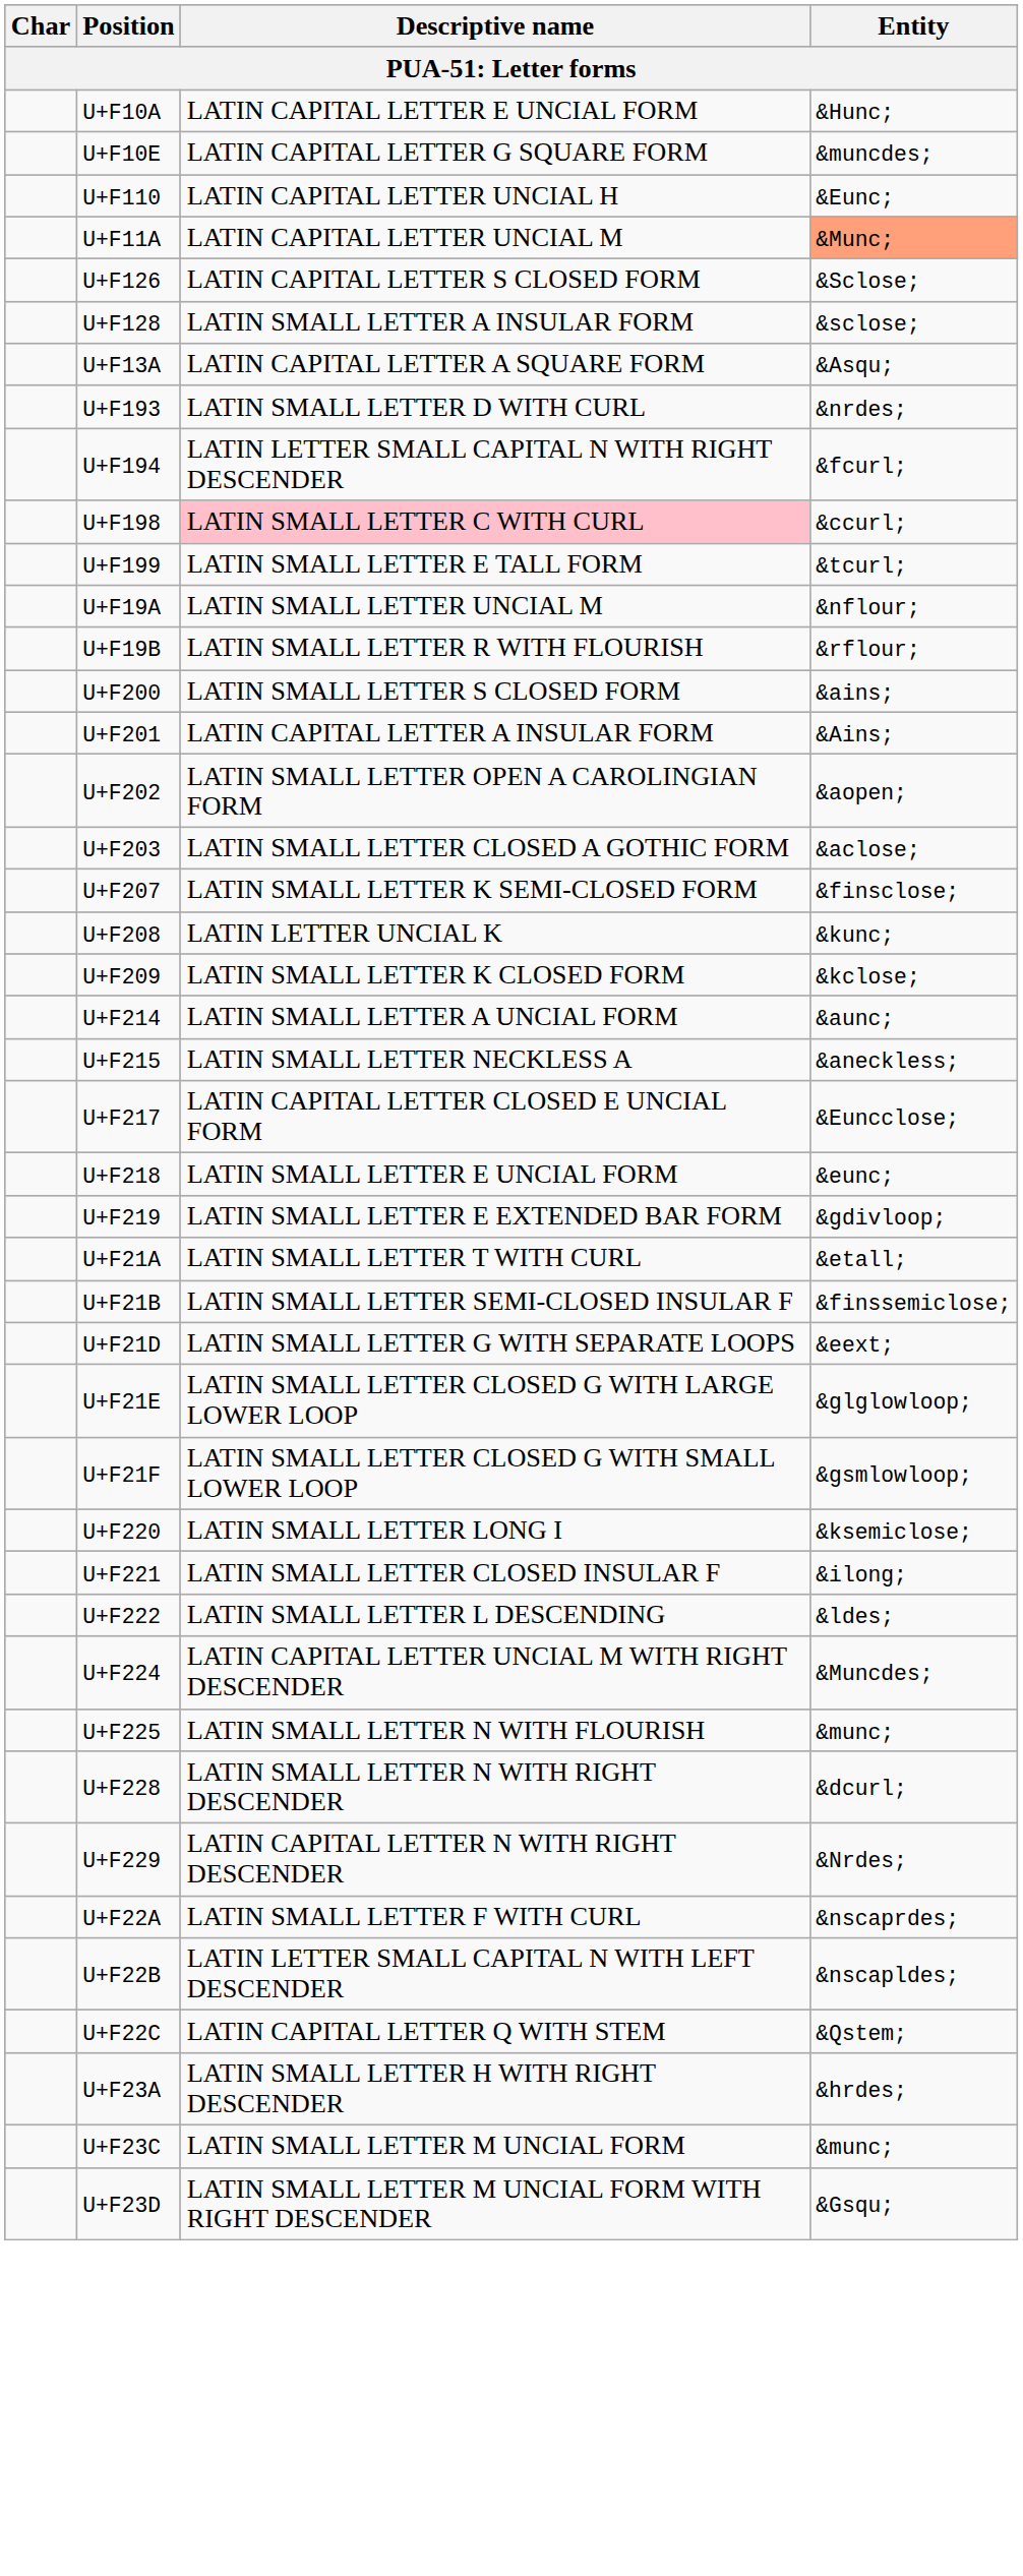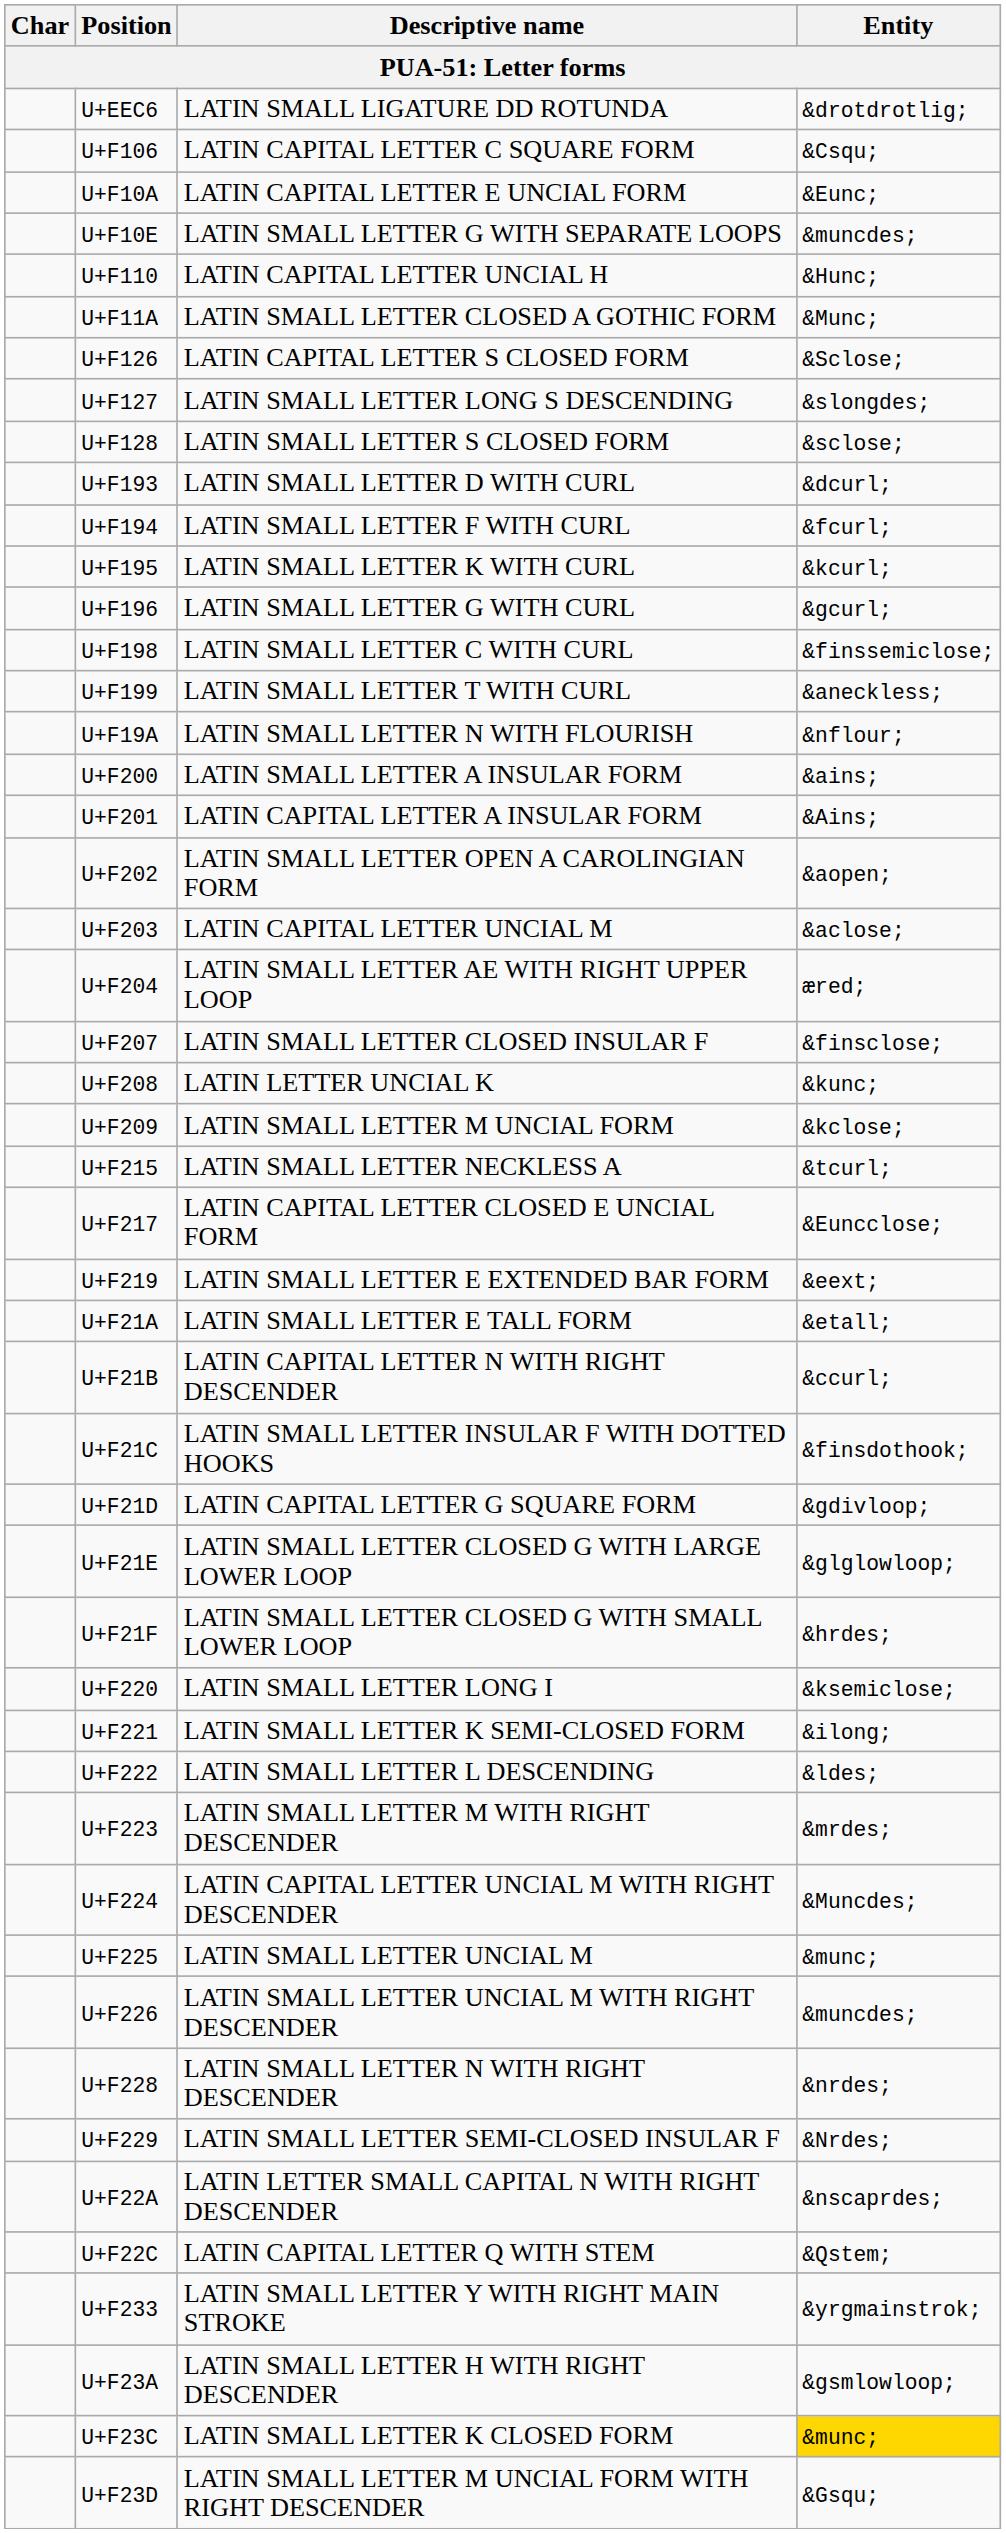 <table class="wikitable sortable collapsible">
 <tr>
 <th>Char</th>
 <th>Position</th>
 <th>Descriptive name</th>
 <th>Entity</th>
 </tr>
 <tr>
 <th colspan=4>PUA-51: Letter forms</th>
 </tr>
 <tr>
 <td></td>
+<td><code>U+EEC6</code></td>
+<td>LATIN SMALL LIGATURE DD ROTUNDA</td>
+<td><code>&drotdrotlig;</code></td>
+</tr>
+<tr>
+<td></td>
+<td><code>U+F106</code></td>
+<td>LATIN CAPITAL LETTER C SQUARE FORM</td>
+<td><code>&Csqu;</code></td>
+</tr>
+<tr>
+<td></td>
 <td><code>U+F10A</code></td>
 <td>LATIN CAPITAL LETTER E UNCIAL FORM</td>
-<td><code>&Hunc;</code></td>
+<td><code>&Eunc;</code></td>
 </tr>
 <tr>
 <td></td>
 <td><code>U+F10E</code></td>
-<td>LATIN CAPITAL LETTER G SQUARE FORM</td>
+<td>LATIN SMALL LETTER G WITH SEPARATE LOOPS</td>
 <td><code>&muncdes;</code></td>
 </tr>
 <tr>
 <td></td>
 <td><code>U+F110</code></td>
 <td>LATIN CAPITAL LETTER UNCIAL H</td>
-<td><code>&Eunc;</code></td>
+<td><code>&Hunc;</code></td>
 </tr>
 <tr>
 <td></td>
 <td><code>U+F11A</code></td>
-<td>LATIN CAPITAL LETTER UNCIAL M</td>
-<td style="background: lightsalmon;"><code>&Munc;</code></td>
+<td>LATIN SMALL LETTER CLOSED A GOTHIC FORM</td>
+<td><code>&Munc;</code></td>
 </tr>
 <tr>
 <td></td>
 <td><code>U+F126</code></td>
 <td>LATIN CAPITAL LETTER S CLOSED FORM</td>
 <td><code>&Sclose;</code></td>
 </tr>
 <tr>
 <td></td>
-<td><code>U+F128</code></td>
-<td>LATIN SMALL LETTER A INSULAR FORM</td>
-<td><code>&sclose;</code></td>
+<td><code>U+F127</code></td>
+<td>LATIN SMALL LETTER LONG S DESCENDING</td>
+<td><code>&slongdes;</code></td>
 </tr>
 <tr>
 <td></td>
-<td><code>U+F13A</code></td>
-<td>LATIN CAPITAL LETTER A SQUARE FORM</td>
-<td><code>&Asqu;</code></td>
+<td><code>U+F128</code></td>
+<td>LATIN SMALL LETTER S CLOSED FORM</td>
+<td><code>&sclose;</code></td>
 </tr>
 <tr>
 <td></td>
 <td><code>U+F193</code></td>
 <td>LATIN SMALL LETTER D WITH CURL</td>
-<td><code>&nrdes;</code></td>
+<td><code>&dcurl;</code></td>
 </tr>
 <tr>
 <td></td>
 <td><code>U+F194</code></td>
-<td>LATIN LETTER SMALL CAPITAL N WITH RIGHT DESCENDER</td>
+<td>LATIN SMALL LETTER F WITH CURL</td>
 <td><code>&fcurl;</code></td>
 </tr>
 <tr>
 <td></td>
+<td><code>U+F195</code></td>
+<td>LATIN SMALL LETTER K WITH CURL</td>
+<td><code>&kcurl;</code></td>
+</tr>
+<tr>
+<td></td>
+<td><code>U+F196</code></td>
+<td>LATIN SMALL LETTER G WITH CURL</td>
+<td><code>&gcurl;</code></td>
+</tr>
+<tr>
+<td></td>
 <td><code>U+F198</code></td>
-<td style="background: pink;">LATIN SMALL LETTER C WITH CURL</td>
-<td><code>&ccurl;</code></td>
+<td>LATIN SMALL LETTER C WITH CURL</td>
+<td><code>&finssemiclose;</code></td>
 </tr>
 <tr>
 <td></td>
 <td><code>U+F199</code></td>
-<td>LATIN SMALL LETTER E TALL FORM</td>
-<td><code>&tcurl;</code></td>
+<td>LATIN SMALL LETTER T WITH CURL</td>
+<td><code>&aneckless;</code></td>
 </tr>
 <tr>
 <td></td>
 <td><code>U+F19A</code></td>
-<td>LATIN SMALL LETTER UNCIAL M</td>
+<td>LATIN SMALL LETTER N WITH FLOURISH</td>
 <td><code>&nflour;</code></td>
 </tr>
 <tr>
 <td></td>
-<td><code>U+F19B</code></td>
-<td>LATIN SMALL LETTER R WITH FLOURISH</td>
-<td><code>&rflour;</code></td>
-</tr>
-<tr>
-<td></td>
 <td><code>U+F200</code></td>
-<td>LATIN SMALL LETTER S CLOSED FORM</td>
+<td>LATIN SMALL LETTER A INSULAR FORM</td>
 <td><code>&ains;</code></td>
 </tr>
 <tr>
 <td></td>
 <td><code>U+F201</code></td>
 <td>LATIN CAPITAL LETTER A INSULAR FORM</td>
 <td><code>&Ains;</code></td>
 </tr>
 <tr>
 <td></td>
 <td><code>U+F202</code></td>
 <td>LATIN SMALL LETTER OPEN A CAROLINGIAN FORM</td>
 <td><code>&aopen;</code></td>
 </tr>
 <tr>
 <td></td>
 <td><code>U+F203</code></td>
-<td>LATIN SMALL LETTER CLOSED A GOTHIC FORM</td>
+<td>LATIN CAPITAL LETTER UNCIAL M</td>
 <td><code>&aclose;</code></td>
 </tr>
 <tr>
 <td></td>
+<td><code>U+F204</code></td>
+<td>LATIN SMALL LETTER AE WITH RIGHT UPPER LOOP</td>
+<td><code>&aeligred;</code></td>
+</tr>
+<tr>
+<td></td>
 <td><code>U+F207</code></td>
-<td>LATIN SMALL LETTER K SEMI-CLOSED FORM</td>
+<td>LATIN SMALL LETTER CLOSED INSULAR F</td>
 <td><code>&finsclose;</code></td>
 </tr>
 <tr>
 <td></td>
 <td><code>U+F208</code></td>
 <td>LATIN LETTER UNCIAL K</td>
 <td><code>&kunc;</code></td>
 </tr>
 <tr>
 <td></td>
 <td><code>U+F209</code></td>
-<td>LATIN SMALL LETTER K CLOSED FORM</td>
+<td>LATIN SMALL LETTER M UNCIAL FORM</td>
 <td><code>&kclose;</code></td>
-</tr>
-<tr>
-<td></td>
-<td><code>U+F214</code></td>
-<td>LATIN SMALL LETTER A UNCIAL FORM</td>
-<td><code>&aunc;</code></td>
 </tr>
 <tr>
 <td></td>
 <td><code>U+F215</code></td>
 <td>LATIN SMALL LETTER NECKLESS A</td>
-<td><code>&aneckless;</code></td>
+<td><code>&tcurl;</code></td>
 </tr>
 <tr>
 <td></td>
 <td><code>U+F217</code></td>
 <td>LATIN CAPITAL LETTER CLOSED E UNCIAL FORM</td>
 <td><code>&Euncclose;</code></td>
 </tr>
 <tr>
 <td></td>
-<td><code>U+F218</code></td>
-<td>LATIN SMALL LETTER E UNCIAL FORM</td>
-<td><code>&eunc;</code></td>
-</tr>
-<tr>
-<td></td>
 <td><code>U+F219</code></td>
 <td>LATIN SMALL LETTER E EXTENDED BAR FORM</td>
-<td><code>&gdivloop;</code></td>
+<td><code>&eext;</code></td>
 </tr>
 <tr>
 <td></td>
 <td><code>U+F21A</code></td>
-<td>LATIN SMALL LETTER T WITH CURL</td>
+<td>LATIN SMALL LETTER E TALL FORM</td>
 <td><code>&etall;</code></td>
 </tr>
 <tr>
 <td></td>
 <td><code>U+F21B</code></td>
-<td>LATIN SMALL LETTER SEMI-CLOSED INSULAR F</td>
-<td><code>&finssemiclose;</code></td>
+<td>LATIN CAPITAL LETTER N WITH RIGHT DESCENDER</td>
+<td><code>&ccurl;</code></td>
+</tr>
+<tr>
+<td></td>
+<td><code>U+F21C</code></td>
+<td>LATIN SMALL LETTER INSULAR F WITH DOTTED HOOKS</td>
+<td><code>&finsdothook;</code></td>
 </tr>
 <tr>
 <td></td>
 <td><code>U+F21D</code></td>
-<td>LATIN SMALL LETTER G WITH SEPARATE LOOPS</td>
-<td><code>&eext;</code></td>
+<td>LATIN CAPITAL LETTER G SQUARE FORM</td>
+<td><code>&gdivloop;</code></td>
 </tr>
 <tr>
 <td></td>
 <td><code>U+F21E</code></td>
 <td>LATIN SMALL LETTER CLOSED G WITH LARGE LOWER LOOP</td>
 <td><code>&glglowloop;</code></td>
 </tr>
 <tr>
 <td></td>
 <td><code>U+F21F</code></td>
 <td>LATIN SMALL LETTER CLOSED G WITH SMALL LOWER LOOP</td>
-<td><code>&gsmlowloop;</code></td>
+<td><code>&hrdes;</code></td>
 </tr>
 <tr>
 <td></td>
 <td><code>U+F220</code></td>
 <td>LATIN SMALL LETTER LONG I</td>
 <td><code>&ksemiclose;</code></td>
 </tr>
 <tr>
 <td></td>
 <td><code>U+F221</code></td>
-<td>LATIN SMALL LETTER CLOSED INSULAR F</td>
+<td>LATIN SMALL LETTER K SEMI-CLOSED FORM</td>
 <td><code>&ilong;</code></td>
 </tr>
 <tr>
 <td></td>
 <td><code>U+F222</code></td>
 <td>LATIN SMALL LETTER L DESCENDING</td>
 <td><code>&ldes;</code></td>
 </tr>
 <tr>
 <td></td>
+<td><code>U+F223</code></td>
+<td>LATIN SMALL LETTER M WITH RIGHT DESCENDER</td>
+<td><code>&mrdes;</code></td>
+</tr>
+<tr>
+<td></td>
 <td><code>U+F224</code></td>
 <td>LATIN CAPITAL LETTER UNCIAL M WITH RIGHT DESCENDER</td>
 <td><code>&Muncdes;</code></td>
 </tr>
 <tr>
 <td></td>
 <td><code>U+F225</code></td>
-<td>LATIN SMALL LETTER N WITH FLOURISH</td>
+<td>LATIN SMALL LETTER UNCIAL M</td>
 <td><code>&munc;</code></td>
+</tr>
+<tr>
+<td></td>
+<td><code>U+F226</code></td>
+<td>LATIN SMALL LETTER UNCIAL M WITH RIGHT DESCENDER</td>
+<td><code>&muncdes;</code></td>
 </tr>
 <tr>
 <td></td>
 <td><code>U+F228</code></td>
 <td>LATIN SMALL LETTER N WITH RIGHT DESCENDER</td>
-<td><code>&dcurl;</code></td>
+<td><code>&nrdes;</code></td>
 </tr>
 <tr>
 <td></td>
 <td><code>U+F229</code></td>
-<td>LATIN CAPITAL LETTER N WITH RIGHT DESCENDER</td>
+<td>LATIN SMALL LETTER SEMI-CLOSED INSULAR F</td>
 <td><code>&Nrdes;</code></td>
 </tr>
 <tr>
 <td></td>
 <td><code>U+F22A</code></td>
-<td>LATIN SMALL LETTER F WITH CURL</td>
+<td>LATIN LETTER SMALL CAPITAL N WITH RIGHT DESCENDER</td>
 <td><code>&nscaprdes;</code></td>
-</tr>
-<tr>
-<td></td>
-<td><code>U+F22B</code></td>
-<td>LATIN LETTER SMALL CAPITAL N WITH LEFT DESCENDER</td>
-<td><code>&nscapldes;</code></td>
 </tr>
 <tr>
 <td></td>
 <td><code>U+F22C</code></td>
 <td>LATIN CAPITAL LETTER Q WITH STEM</td>
 <td><code>&Qstem;</code></td>
 </tr>
 <tr>
 <td></td>
+<td><code>U+F233</code></td>
+<td>LATIN SMALL LETTER Y WITH RIGHT MAIN STROKE</td>
+<td><code>&yrgmainstrok;</code></td>
+</tr>
+<tr>
+<td></td>
 <td><code>U+F23A</code></td>
 <td>LATIN SMALL LETTER H WITH RIGHT DESCENDER</td>
-<td><code>&hrdes;</code></td>
+<td><code>&gsmlowloop;</code></td>
 </tr>
 <tr>
 <td></td>
 <td><code>U+F23C</code></td>
-<td>LATIN SMALL LETTER M UNCIAL FORM</td>
-<td><code>&munc;</code></td>
+<td>LATIN SMALL LETTER K CLOSED FORM</td>
+<td style="background: gold;"><code>&munc;</code></td>
 </tr>
 <tr>
 <td></td>
 <td><code>U+F23D</code></td>
 <td>LATIN SMALL LETTER M UNCIAL FORM WITH RIGHT DESCENDER</td>
 <td><code>&Gsqu;</code></td>
 </tr>
 </table>
